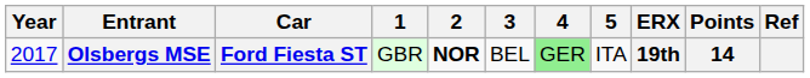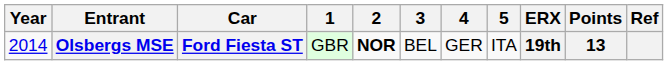 <table class="wikitable" border="1" style="text-align:center; font-size:85%;">
 <tr valign="top">
 <th>Year</th>
 <th>Entrant</th>
 <th>Car</th>
 <th>1</th>
 <th>2</th>
 <th>3</th>
 <th>4</th>
 <th>5</th>
 <th>ERX</th>
 <th>Points</th>
 <th>Ref</th>
 </tr>
 <tr>
-<td><a href='#'>2017</a></td>
+<td><a href='#'>2014</a></td>
 <th nowrap><a href='#'>Olsbergs MSE</a></th>
 <th nowrap><a href='#'>Ford Fiesta ST</a></th>
 <td style="background:#DFFFDF;">GBR<br></td>
 <td><strong>NOR</strong></td>
 <td>BEL</td>
-<td style="background: lightgreen;">GER</td>
+<td>GER</td>
 <td>ITA</td>
 <th>19th</th>
-<th>14</th>
+<th>13</th>
 <th></th>
 </tr>
 </table>
